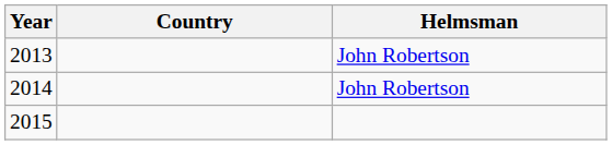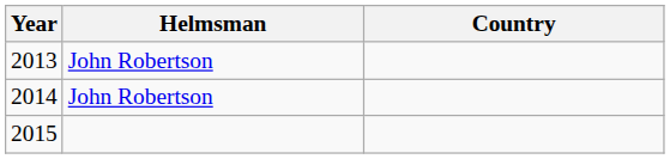 <table class=wikitable>
 <tr>
 <th>Year</th>
+<th width=200px>Helmsman</th>
 <th width=200px>Country</th>
-<th width=200px>Helmsman</th>
 </tr>
 <tr>
 <td>2013</td>
+<td><a href='#'>John Robertson</a></td>
 <td></td>
-<td><a href='#'>John Robertson</a></td>
 </tr>
 <tr>
 <td>2014</td>
+<td><a href='#'>John Robertson</a></td>
 <td></td>
-<td><a href='#'>John Robertson</a></td>
 </tr>
 <tr>
 <td>2015</td>
 <td></td>
 <td></td>
 </tr>
 </table>
